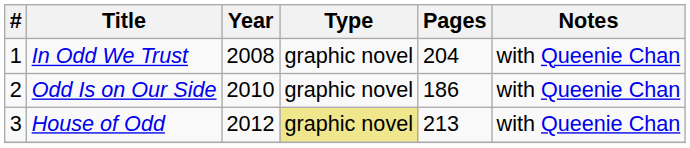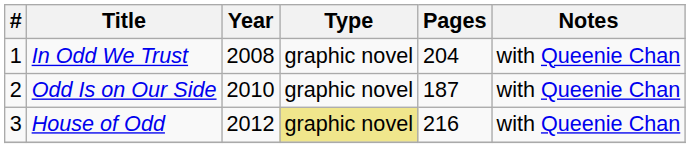 <table class="wikitable sortable">
 <tr>
 <th>#</th>
 <th>Title</th>
 <th>Year</th>
 <th>Type</th>
 <th>Pages</th>
 <th>Notes</th>
 </tr>
 <tr>
 <td style="text-align:center">1</td>
 <td><em><a href='#'>In Odd We Trust</a></em></td>
 <td>2008</td>
 <td>graphic novel</td>
 <td>204</td>
 <td>with <a href='#'>Queenie Chan</a></td>
 </tr>
 <tr>
 <td style="text-align:center">2</td>
 <td><em><a href='#'>Odd Is on Our Side</a></em></td>
 <td>2010</td>
 <td>graphic novel</td>
-<td>186</td>
+<td>187</td>
 <td>with <a href='#'>Queenie Chan</a></td>
 </tr>
 <tr>
 <td style="text-align:center">3</td>
 <td><em><a href='#'>House of Odd</a></em></td>
 <td>2012</td>
 <td style="background: khaki;">graphic novel</td>
-<td>213</td>
+<td>216</td>
 <td>with <a href='#'>Queenie Chan</a></td>
 </tr>
 <tr>
 </tr>
 </table>
